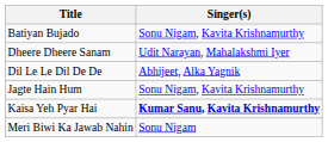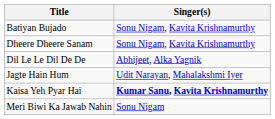 <table class="wikitable" style="font-size:95%;">
 <tr>
 <th>Title</th>
 <th>Singer(s)</th>
 </tr>
 <tr>
 <td>Batiyan Bujado</td>
 <td><a href='#'>Sonu Nigam</a>, <a href='#'>Kavita Krishnamurthy</a></td>
 </tr>
 <tr>
 <td>Dheere Dheere Sanam</td>
-<td><a href='#'>Udit Narayan</a>, <a href='#'>Mahalakshmi Iyer</a></td>
+<td><a href='#'>Sonu Nigam</a>, <a href='#'>Kavita Krishnamurthy</a></td>
 </tr>
 <tr>
 <td>Dil Le Le Dil De De</td>
 <td><a href='#'>Abhijeet</a>, <a href='#'>Alka Yagnik</a></td>
 </tr>
 <tr>
 <td>Jagte Hain Hum</td>
-<td><a href='#'>Sonu Nigam</a>, <a href='#'>Kavita Krishnamurthy</a></td>
+<td><a href='#'>Udit Narayan</a>, <a href='#'>Mahalakshmi Iyer</a></td>
 </tr>
 <tr>
 <td>Kaisa Yeh Pyar Hai</td>
 <td><strong><a href='#'>Kumar Sanu</a>, <a href='#'>Kavita Krishnamurthy</a></strong></td>
 </tr>
 <tr>
 <td>Meri Biwi Ka Jawab Nahin</td>
 <td><a href='#'>Sonu Nigam</a></td>
 </tr>
 </table>
